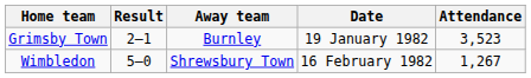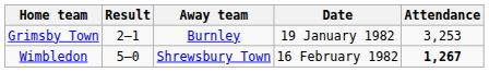 <table class="wikitable" style="text-align: center">
 <tr>
 <th>Home team</th>
 <th>Result</th>
 <th>Away team</th>
 <th>Date</th>
 <th>Attendance</th>
 </tr>
 <tr>
 <td><a href='#'>Grimsby Town</a></td>
 <td>2–1</td>
 <td><a href='#'>Burnley</a></td>
 <td>19 January 1982</td>
-<td>3,523</td>
+<td>3,253</td>
 </tr>
 <tr>
 <td><a href='#'>Wimbledon</a></td>
 <td>5–0</td>
 <td><a href='#'>Shrewsbury Town</a></td>
 <td>16 February 1982</td>
-<td>1,267</td>
+<td><strong>1,267</strong></td>
 </tr>
 </table>
